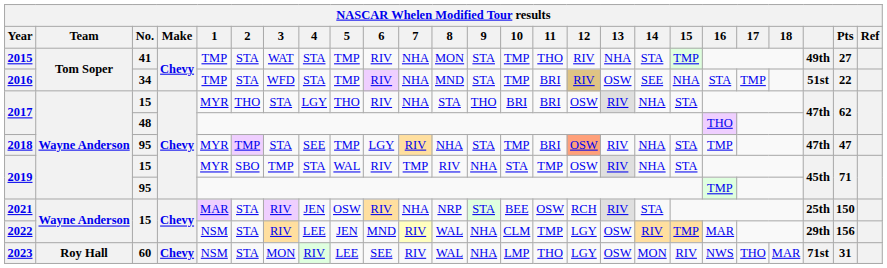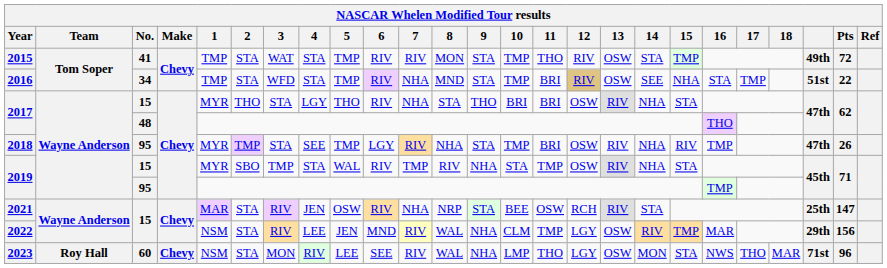 <table class="wikitable" style="text-align:center; font-size:75%">
 <tr>
 <th colspan=38><a href='#'>NASCAR Whelen Modified Tour</a> results</th>
 </tr>
 <tr>
 <th>Year</th>
 <th>Team</th>
 <th>No.</th>
 <th>Make</th>
 <th>1</th>
 <th>2</th>
 <th>3</th>
 <th>4</th>
 <th>5</th>
 <th>6</th>
 <th>7</th>
 <th>8</th>
 <th>9</th>
 <th>10</th>
 <th>11</th>
 <th>12</th>
 <th>13</th>
 <th>14</th>
 <th>15</th>
 <th>16</th>
 <th>17</th>
 <th>18</th>
 <th></th>
 <th>Pts</th>
 <th>Ref</th>
 </tr>
 <tr>
 <th><a href='#'>2015</a></th>
 <th rowspan=2>Tom Soper</th>
 <th>41</th>
 <th rowspan=2><a href='#'>Chevy</a></th>
 <td><a href='#'>TMP</a></td>
 <td><a href='#'>STA</a></td>
 <td><a href='#'>WAT</a></td>
 <td><a href='#'>STA</a></td>
 <td><a href='#'>TMP</a></td>
 <td><a href='#'>RIV</a></td>
-<td><a href='#'>NHA</a></td>
+<td><a href='#'>RIV</a></td>
 <td><a href='#'>MON</a></td>
 <td><a href='#'>STA</a></td>
 <td><a href='#'>TMP</a></td>
 <td><a href='#'>THO</a></td>
 <td><a href='#'>RIV</a></td>
-<td><a href='#'>NHA</a></td>
+<td><a href='#'>OSW</a></td>
 <td><a href='#'>STA</a></td>
 <td style="background:#DFFFDF;"><a href='#'>TMP</a><br></td>
 <td colspan=3></td>
 <th>49th</th>
-<th>27</th>
+<th>72</th>
 <th></th>
 </tr>
 <tr>
 <th><a href='#'>2016</a></th>
 <th>34</th>
 <td><a href='#'>TMP</a></td>
 <td><a href='#'>STA</a></td>
 <td><a href='#'>WFD</a></td>
 <td><a href='#'>STA</a></td>
 <td><a href='#'>TMP</a></td>
 <td style="background:#EFCFFF;"><a href='#'>RIV</a><br></td>
 <td><a href='#'>NHA</a></td>
 <td><a href='#'>MND</a></td>
 <td><a href='#'>STA</a></td>
 <td><a href='#'>TMP</a></td>
 <td><a href='#'>BRI</a></td>
 <td style="background:#DFC484;"><a href='#'>RIV</a><br></td>
 <td><a href='#'>OSW</a></td>
 <td><a href='#'>SEE</a></td>
 <td><a href='#'>NHA</a></td>
 <td><a href='#'>STA</a></td>
 <td><a href='#'>TMP</a></td>
 <td></td>
 <th>51st</th>
 <th>22</th>
 <th></th>
 </tr>
 <tr>
 <th rowspan=2><a href='#'>2017</a></th>
 <th rowspan=5><a href='#'>Wayne Anderson</a></th>
 <th>15</th>
 <th rowspan=5><a href='#'>Chevy</a></th>
 <td><a href='#'>MYR</a></td>
 <td><a href='#'>THO</a></td>
 <td><a href='#'>STA</a></td>
 <td><a href='#'>LGY</a></td>
 <td><a href='#'>THO</a></td>
 <td><a href='#'>RIV</a></td>
 <td><a href='#'>NHA</a></td>
 <td><a href='#'>STA</a></td>
 <td><a href='#'>THO</a></td>
 <td><a href='#'>BRI</a></td>
 <td><a href='#'>BRI</a></td>
 <td><a href='#'>OSW</a></td>
 <td style="background:#DFDFDF;"><a href='#'>RIV</a><br></td>
 <td><a href='#'>NHA</a></td>
 <td><a href='#'>STA</a></td>
 <td colspan=3></td>
 <th rowspan=2>47th</th>
 <th rowspan=2>62</th>
 <th rowspan=2></th>
 </tr>
 <tr>
 <th>48</th>
 <td colspan=15></td>
 <td style="background:#EFCFFF;"><a href='#'>THO</a><br></td>
 <td colspan=2></td>
 </tr>
 <tr>
 <th><a href='#'>2018</a></th>
 <th>95</th>
 <td><a href='#'>MYR</a></td>
 <td style="background:#EFCFFF;"><a href='#'>TMP</a><br></td>
 <td><a href='#'>STA</a></td>
 <td><a href='#'>SEE</a></td>
 <td><a href='#'>TMP</a></td>
 <td><a href='#'>LGY</a></td>
 <td style="background:#FFDF9F;"><a href='#'>RIV</a><br></td>
 <td><a href='#'>NHA</a></td>
 <td><a href='#'>STA</a></td>
 <td><a href='#'>TMP</a></td>
 <td><a href='#'>BRI</a></td>
-<td style="background: lightsalmon;"><a href='#'>OSW</a></td>
+<td><a href='#'>OSW</a></td>
 <td><a href='#'>RIV</a></td>
 <td><a href='#'>NHA</a></td>
-<td><a href='#'>STA</a></td>
+<td><a href='#'>RIV</a></td>
 <td><a href='#'>TMP</a></td>
 <td colspan=2></td>
 <th>47th</th>
-<th>47</th>
+<th>26</th>
 <th></th>
 </tr>
 <tr>
 <th rowspan=2><a href='#'>2019</a></th>
 <th>15</th>
 <td><a href='#'>MYR</a></td>
 <td><a href='#'>SBO</a></td>
 <td><a href='#'>TMP</a></td>
 <td><a href='#'>STA</a></td>
 <td><a href='#'>WAL</a></td>
 <td><a href='#'>RIV</a></td>
 <td><a href='#'>TMP</a></td>
 <td><a href='#'>RIV</a></td>
 <td><a href='#'>NHA</a></td>
 <td><a href='#'>STA</a></td>
 <td><a href='#'>TMP</a></td>
 <td><a href='#'>OSW</a></td>
 <td style="background:#DFDFDF;"><a href='#'>RIV</a><br></td>
 <td><a href='#'>NHA</a></td>
 <td><a href='#'>STA</a></td>
 <td colspan=3></td>
 <th rowspan=2>45th</th>
 <th rowspan=2>71</th>
 <th rowspan=2></th>
 </tr>
 <tr>
 <th>95</th>
 <td colspan=15></td>
 <td style="background:#DFFFDF;"><a href='#'>TMP</a><br></td>
 <td colspan=2></td>
 </tr>
 <tr>
 <th><a href='#'>2021</a></th>
 <th rowspan=2><a href='#'>Wayne Anderson</a></th>
 <th rowspan=2>15</th>
 <th rowspan=2><a href='#'>Chevy</a></th>
 <td style="background:#EFCFFF;"><a href='#'>MAR</a><br></td>
 <td><a href='#'>STA</a></td>
 <td style="background:#EFCFFF;"><a href='#'>RIV</a><br></td>
 <td><a href='#'>JEN</a></td>
 <td><a href='#'>OSW</a></td>
 <td style="background:#FFDF9F;"><a href='#'>RIV</a><br></td>
 <td><a href='#'>NHA</a></td>
 <td><a href='#'>NRP</a></td>
 <td style="background:#DFFFDF;"><a href='#'>STA</a><br></td>
 <td><a href='#'>BEE</a></td>
 <td><a href='#'>OSW</a></td>
 <td><a href='#'>RCH</a></td>
 <td style="background:#DFDFDF;"><a href='#'>RIV</a><br></td>
 <td><a href='#'>STA</a></td>
 <td colspan=4></td>
 <th>25th</th>
-<th>150</th>
+<th>147</th>
 <th></th>
 </tr>
 <tr>
 <th><a href='#'>2022</a></th>
 <td><a href='#'>NSM</a></td>
 <td><a href='#'>STA</a></td>
 <td style="background:#FFDF9F;"><a href='#'>RIV</a><br></td>
 <td><a href='#'>LEE</a></td>
 <td><a href='#'>JEN</a></td>
 <td><a href='#'>MND</a></td>
 <td style="background:#FFFFBF;"><a href='#'>RIV</a><br></td>
 <td><a href='#'>WAL</a></td>
 <td><a href='#'>NHA</a></td>
 <td><a href='#'>CLM</a></td>
 <td><a href='#'>TMP</a></td>
 <td><a href='#'>LGY</a></td>
 <td><a href='#'>OSW</a></td>
 <td style="background:#FFDF9F;"><a href='#'>RIV</a><br></td>
 <td style="background:#FFDF9F;"><a href='#'>TMP</a><br></td>
 <td><a href='#'>MAR</a></td>
 <td colspan=2></td>
 <th>29th</th>
 <th>156</th>
 <th></th>
 </tr>
 <tr>
 <th><a href='#'>2023</a></th>
 <th>Roy Hall</th>
 <th>60</th>
 <th><a href='#'>Chevy</a></th>
 <td><a href='#'>NSM</a></td>
 <td><a href='#'>STA</a></td>
 <td><a href='#'>MON</a></td>
 <td style="background:#DFFFDF;"><a href='#'>RIV</a><br></td>
 <td><a href='#'>LEE</a></td>
 <td><a href='#'>SEE</a></td>
 <td><a href='#'>RIV</a></td>
 <td><a href='#'>WAL</a></td>
 <td><a href='#'>NHA</a></td>
 <td><a href='#'>LMP</a></td>
 <td><a href='#'>THO</a></td>
 <td><a href='#'>LGY</a></td>
 <td><a href='#'>OSW</a></td>
 <td><a href='#'>MON</a></td>
-<td><a href='#'>RIV</a></td>
+<td><a href='#'>STA</a></td>
 <td><a href='#'>NWS</a></td>
 <td><a href='#'>THO</a></td>
 <td><a href='#'>MAR</a></td>
 <th>71st</th>
-<th>31</th>
+<th>96</th>
 <th></th>
 </tr>
 </table>
